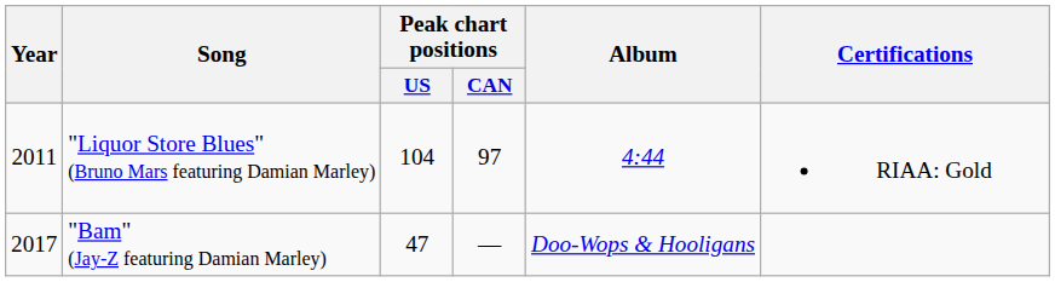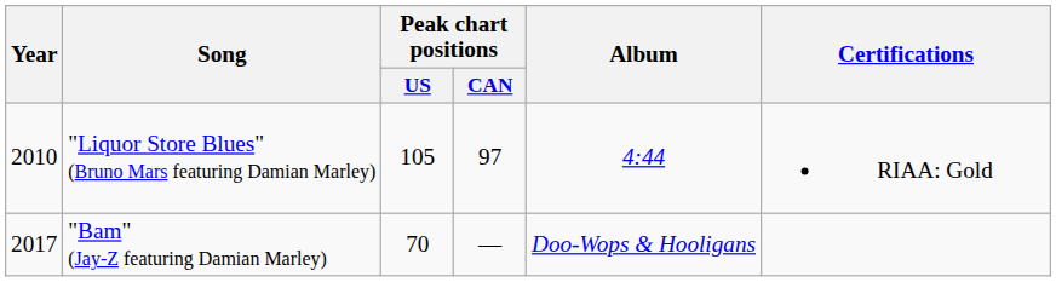 <table class="wikitable" style="text-align:center;">
 <tr>
 <th rowspan="2">Year</th>
 <th rowspan="2">Song</th>
 <th colspan="2">Peak chart positions</th>
 <th rowspan="2">Album</th>
 <th rowspan="2" style="width:12em;"><a href='#'>Certifications</a></th>
 </tr>
 <tr>
 <th style="width:3em;font-size:90%;"><a href='#'>US</a></th>
 <th style="width:3em;font-size:90%;"><a href='#'>CAN</a><br></th>
 </tr>
 <tr>
-<td style="text-align:center;">2011</td>
+<td style="text-align:center;">2010</td>
 <td align="left">"<a href='#'>Liquor Store Blues</a>"<br><small>(<a href='#'>Bruno Mars</a> featuring Damian Marley)</small></td>
-<td>104</td>
+<td>105</td>
 <td>97</td>
 <td><em><a href='#'>4:44</a></em></td>
 <td><br><ul><li>RIAA: Gold</li></ul></td>
 </tr>
 <tr>
 <td>2017</td>
 <td align="left">"<a href='#'>Bam</a>"<br><small>(<a href='#'>Jay-Z</a> featuring Damian Marley)</small></td>
-<td>47</td>
+<td>70</td>
 <td>—</td>
 <td><em><a href='#'>Doo-Wops & Hooligans</a></em></td>
 <td></td>
 </tr>
 </table>
